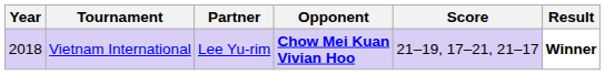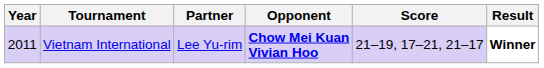 <table class="sortable wikitable" style="font-size: 90%;">
 <tr>
 <th>Year</th>
 <th>Tournament</th>
 <th>Partner</th>
 <th>Opponent</th>
 <th>Score</th>
 <th>Result</th>
 </tr>
 <tr style="background:#D8CEF6">
-<td align="center">2018</td>
+<td align="center">2011</td>
 <td align="left"><a href='#'>Vietnam International</a></td>
 <td align="left"> <a href='#'>Lee Yu-rim</a></td>
 <td align="left"><strong> <a href='#'>Chow Mei Kuan</a><br> <a href='#'>Vivian Hoo</a></strong></td>
 <td align="left">21–19, 17–21, 21–17</td>
 <td style="text-align:left; background:white"><strong> Winner</strong></td>
 </tr>
 </table>
